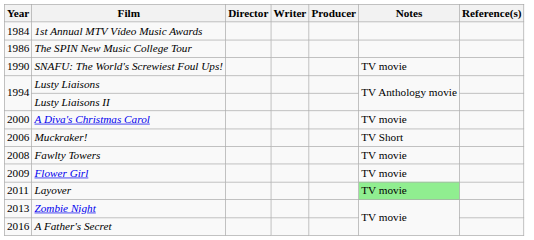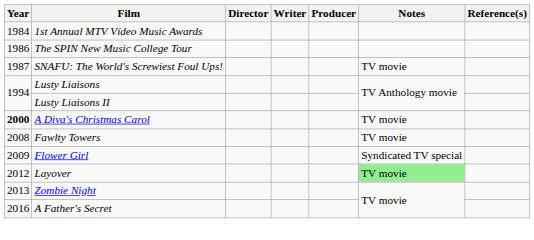 <table class="wikitable sortable">
 <tr>
 <th style="width:26px;">Year</th>
 <th>Film</th>
 <th>Director</th>
 <th>Writer</th>
 <th>Producer</th>
 <th>Notes</th>
 <th>Reference(s)</th>
 </tr>
 <tr>
 <td>1984</td>
 <td><em>1st Annual MTV Vídeo Music Awards</em></td>
 <td></td>
 <td></td>
 <td></td>
 <td></td>
 <td></td>
 </tr>
 <tr>
 <td>1986</td>
 <td><em>The SPIN New Music College Tour</em></td>
 <td></td>
 <td></td>
 <td></td>
 <td></td>
 <td></td>
 </tr>
 <tr>
-<td>1990</td>
+<td>1987</td>
 <td><em>SNAFU: The World's Screwiest Foul Ups!</em></td>
 <td></td>
 <td></td>
 <td></td>
 <td>TV movie</td>
 <td></td>
 </tr>
 <tr>
 <td rowspan=2>1994</td>
 <td><em>Lusty Liaisons</em></td>
 <td></td>
 <td></td>
 <td></td>
 <td rowspan=2>TV Anthology movie</td>
 <td></td>
 </tr>
 <tr>
 <td><em>Lusty Liaisons II</em></td>
 <td></td>
 <td></td>
 <td></td>
 <td></td>
 </tr>
 <tr>
-<td>2000</td>
+<td><strong>2000</strong></td>
 <td><em><a href='#'>A Diva's Christmas Carol</a></em></td>
 <td></td>
 <td></td>
 <td></td>
 <td>TV movie</td>
-<td></td>
-</tr>
-<tr>
-<td>2006</td>
-<td><em>Muckraker!</em></td>
-<td></td>
-<td></td>
-<td></td>
-<td>TV Short</td>
 <td></td>
 </tr>
 <tr>
 <td>2008</td>
 <td><em>Fawlty Towers</em></td>
 <td></td>
 <td></td>
 <td></td>
 <td>TV movie</td>
 <td></td>
 </tr>
 <tr>
 <td>2009</td>
 <td><em><a href='#'>Flower Girl</a></em></td>
 <td></td>
 <td></td>
 <td></td>
-<td>TV movie</td>
+<td>Syndicated TV special</td>
 <td></td>
 </tr>
 <tr>
-<td>2011</td>
+<td>2012</td>
 <td><em>Layover</em></td>
 <td></td>
 <td></td>
 <td></td>
 <td style="background: lightgreen;">TV movie</td>
 <td></td>
 </tr>
 <tr>
 <td>2013</td>
 <td><em><a href='#'>Zombie Night</a></em></td>
 <td></td>
 <td></td>
 <td></td>
 <td rowspan=2>TV movie</td>
 <td></td>
 </tr>
 <tr>
 <td>2016</td>
 <td><em>A Father's Secret</em></td>
 <td></td>
 <td></td>
 <td></td>
 <td></td>
 </tr>
 </table>
